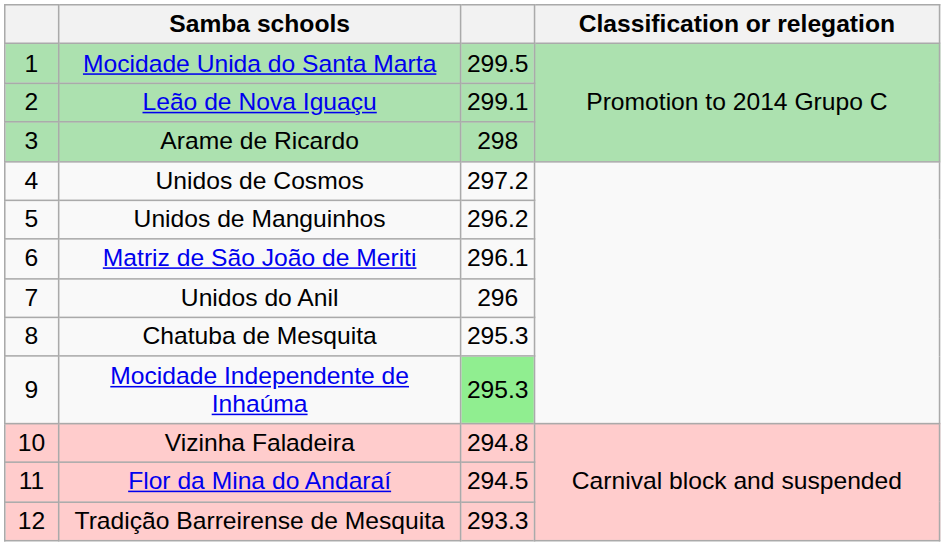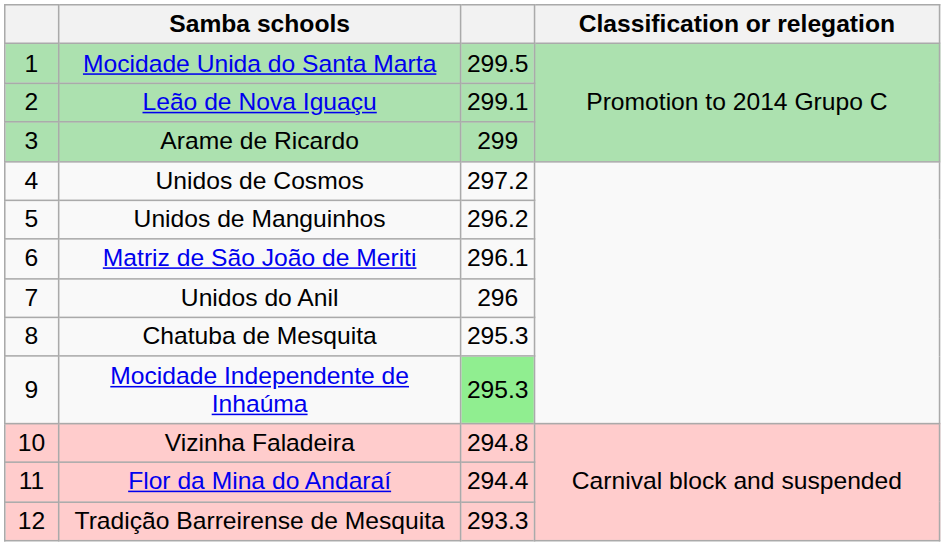 <table class="wikitable">
 <tr>
 <th width="30"></th>
 <th width="300">Samba schools</th>
 <th width="20"></th>
 <th width="300">Classification or relegation</th>
 </tr>
 <tr align="center">
 <td bgcolor=ACE1AF>1</td>
 <td bgcolor=ACE1AF><a href='#'>Mocidade Unida do Santa Marta</a></td>
 <td bgcolor=ACE1AF>299.5</td>
 <td rowspan="3" bgcolor=ACE1AF><span>Promotion to 2014 Grupo C</span></td>
 </tr>
 <tr align="center">
 <td bgcolor=ACE1AF>2</td>
 <td bgcolor=ACE1AF><a href='#'>Leão de Nova Iguaçu</a></td>
 <td bgcolor=ACE1AF>299.1</td>
 </tr>
 <tr align="center">
 <td bgcolor=ACE1AF>3</td>
 <td bgcolor=ACE1AF>Arame de Ricardo</td>
-<td bgcolor=ACE1AF>298</td>
+<td bgcolor=ACE1AF>299</td>
 </tr>
 <tr align="center">
 <td>4</td>
 <td>Unidos de Cosmos</td>
 <td>297.2</td>
 <td rowspan="6"></td>
 </tr>
 <tr align="center">
 <td>5</td>
 <td>Unidos de Manguinhos</td>
 <td>296.2</td>
 </tr>
 <tr align="center">
 <td>6</td>
 <td><a href='#'>Matriz de São João de Meriti</a></td>
 <td>296.1</td>
 </tr>
 <tr align="center">
 <td>7</td>
 <td>Unidos do Anil</td>
 <td>296</td>
 </tr>
 <tr align="center">
 <td>8</td>
 <td>Chatuba de Mesquita</td>
 <td>295.3</td>
 </tr>
 <tr align="center">
 <td>9</td>
 <td><a href='#'>Mocidade Independente de Inhaúma</a></td>
 <td style="background: lightgreen;">295.3</td>
 </tr>
 <tr align="center">
 <td bgcolor=FFCCCC>10</td>
 <td bgcolor=FFCCCC>Vizinha Faladeira</td>
 <td bgcolor="FFCCCC">294.8</td>
 <td rowspan="3" bgcolor=FFCCCC>Carnival block and suspended</td>
 </tr>
 <tr align="center">
 <td bgcolor=FFCCCC>11</td>
 <td bgcolor=FFCCCC><a href='#'>Flor da Mina do Andaraí</a></td>
-<td bgcolor="FFCCCC">294.5</td>
+<td bgcolor="FFCCCC">294.4</td>
 </tr>
 <tr align="center">
 <td bgcolor=FFCCCC>12</td>
 <td bgcolor=FFCCCC>Tradição Barreirense de Mesquita</td>
 <td bgcolor=FFCCCC>293.3</td>
 </tr>
 </table>
